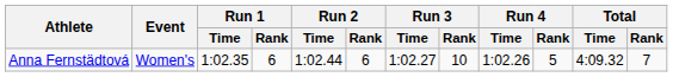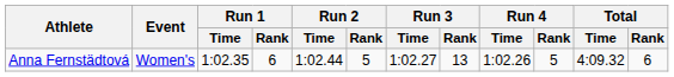 <table class="wikitable" style="font-size:90%">
 <tr>
 <th rowspan="2">Athlete</th>
 <th rowspan="2">Event</th>
 <th colspan="2">Run 1</th>
 <th colspan="2">Run 2</th>
 <th colspan="2">Run 3</th>
 <th colspan="2">Run 4</th>
 <th colspan="2">Total</th>
 </tr>
 <tr style="font-size:95%">
 <th>Time</th>
 <th>Rank</th>
 <th>Time</th>
 <th>Rank</th>
 <th>Time</th>
 <th>Rank</th>
 <th>Time</th>
 <th>Rank</th>
 <th>Time</th>
 <th>Rank</th>
 </tr>
 <tr align=center>
 <td align=left><a href='#'>Anna Fernstädtová</a></td>
 <td align=left><a href='#'>Women's</a></td>
 <td>1:02.35</td>
 <td>6</td>
 <td>1:02.44</td>
-<td>6</td>
+<td>5</td>
 <td>1:02.27</td>
-<td>10</td>
+<td>13</td>
 <td>1:02.26</td>
 <td>5</td>
 <td>4:09.32</td>
-<td>7</td>
+<td>6</td>
 </tr>
 </table>
